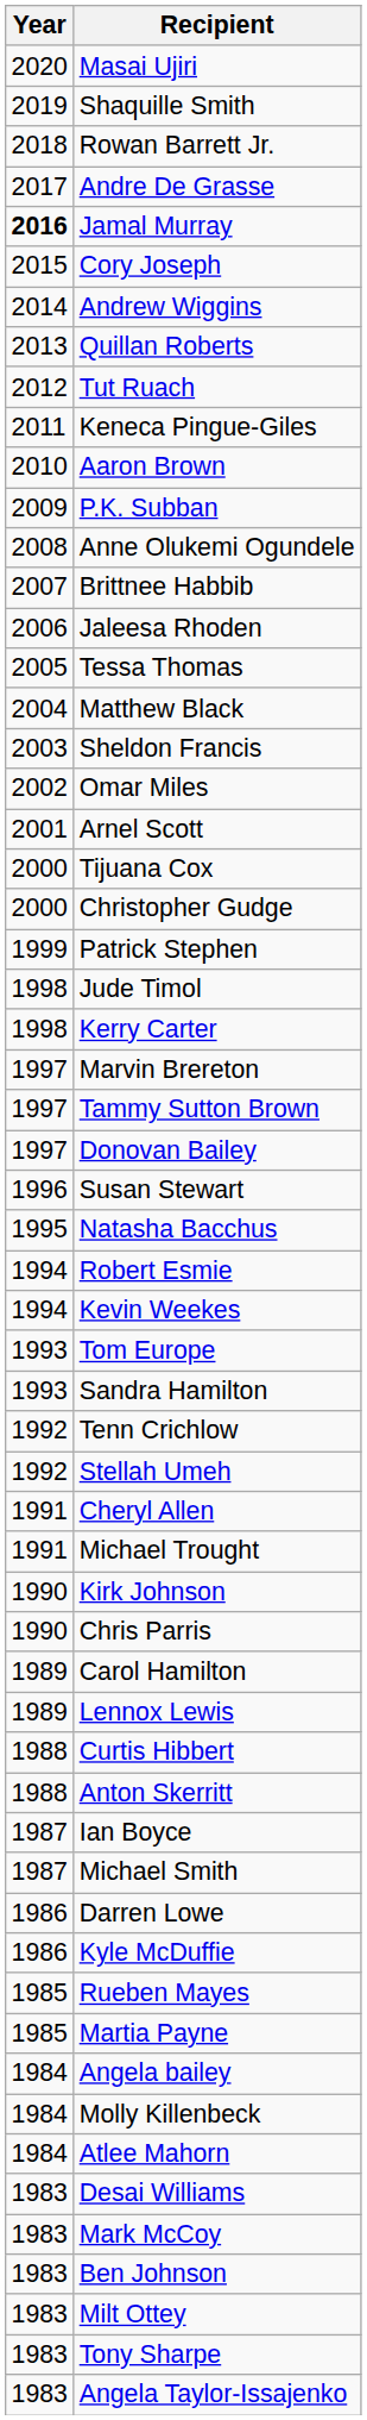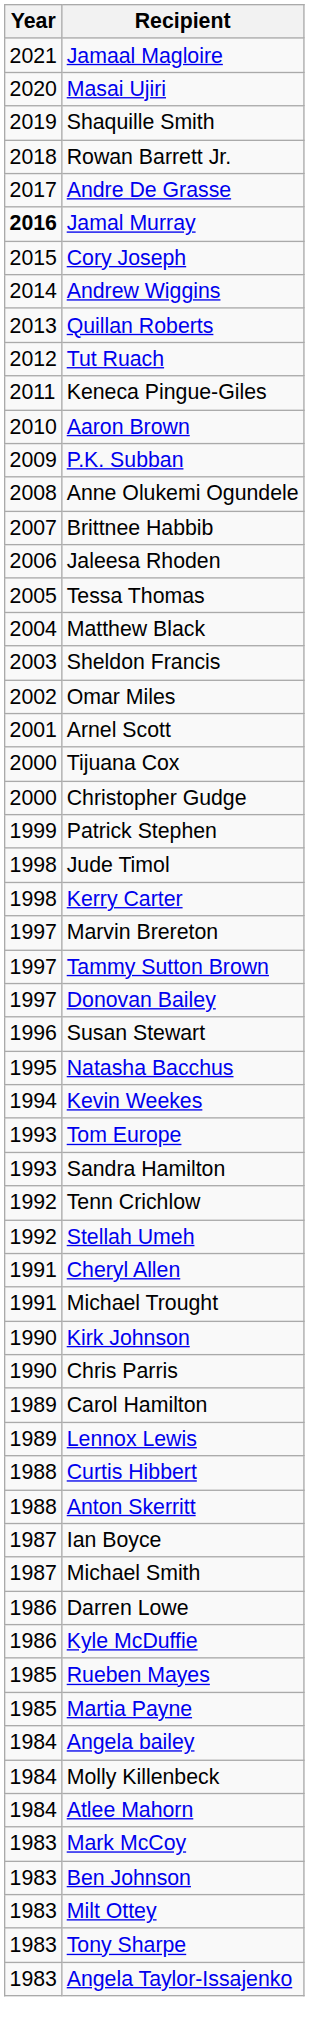 <table class="wikitable sortable">
 <tr>
 <th>Year</th>
 <th>Recipient</th>
+</tr>
+<tr>
+<td>2021</td>
+<td><a href='#'>Jamaal Magloire</a></td>
 </tr>
 <tr>
 <td>2020</td>
 <td><a href='#'>Masai Ujiri</a></td>
 </tr>
 <tr>
 <td>2019</td>
 <td>Shaquille Smith</td>
 </tr>
 <tr>
 <td>2018</td>
 <td>Rowan Barrett Jr.</td>
 </tr>
 <tr>
 <td>2017</td>
 <td><a href='#'>Andre De Grasse</a></td>
 </tr>
 <tr>
 <td><strong>2016</strong></td>
 <td><a href='#'>Jamal Murray</a></td>
 </tr>
 <tr>
 <td>2015</td>
 <td><a href='#'>Cory Joseph</a></td>
 </tr>
 <tr>
 <td>2014</td>
 <td><a href='#'>Andrew Wiggins</a></td>
 </tr>
 <tr>
 <td>2013</td>
 <td><a href='#'>Quillan Roberts</a></td>
 </tr>
 <tr>
 <td>2012</td>
 <td><a href='#'>Tut Ruach</a></td>
 </tr>
 <tr>
 <td>2011</td>
 <td>Keneca Pingue-Giles</td>
 </tr>
 <tr>
 <td>2010</td>
 <td><a href='#'>Aaron Brown</a></td>
 </tr>
 <tr>
 <td>2009</td>
 <td><a href='#'>P.K. Subban</a></td>
 </tr>
 <tr>
 <td>2008</td>
 <td>Anne Olukemi Ogundele</td>
 </tr>
 <tr>
 <td>2007</td>
 <td>Brittnee Habbib</td>
 </tr>
 <tr>
 <td>2006</td>
 <td>Jaleesa Rhoden</td>
 </tr>
 <tr>
 <td>2005</td>
 <td>Tessa Thomas</td>
 </tr>
 <tr>
 <td>2004</td>
 <td>Matthew Black</td>
 </tr>
 <tr>
 <td>2003</td>
 <td>Sheldon Francis</td>
 </tr>
 <tr>
 <td>2002</td>
 <td>Omar Miles</td>
 </tr>
 <tr>
 <td>2001</td>
 <td>Arnel Scott</td>
 </tr>
 <tr>
 <td>2000</td>
 <td>Tijuana Cox</td>
 </tr>
 <tr>
 <td>2000</td>
 <td>Christopher Gudge</td>
 </tr>
 <tr>
 <td>1999</td>
 <td>Patrick Stephen</td>
 </tr>
 <tr>
 <td>1998</td>
 <td>Jude Timol</td>
 </tr>
 <tr>
 <td>1998</td>
 <td><a href='#'>Kerry Carter</a></td>
 </tr>
 <tr>
 <td>1997</td>
 <td>Marvin Brereton</td>
 </tr>
 <tr>
 <td>1997</td>
 <td><a href='#'>Tammy Sutton Brown</a></td>
 </tr>
 <tr>
 <td>1997</td>
 <td><a href='#'>Donovan Bailey</a></td>
 </tr>
 <tr>
 <td>1996</td>
 <td>Susan Stewart</td>
 </tr>
 <tr>
 <td>1995</td>
 <td><a href='#'>Natasha Bacchus</a></td>
 </tr>
 <tr>
 <td>1994</td>
-<td><a href='#'>Robert Esmie</a></td>
-</tr>
-<tr>
-<td>1994</td>
 <td><a href='#'>Kevin Weekes</a></td>
 </tr>
 <tr>
 <td>1993</td>
 <td><a href='#'>Tom Europe</a></td>
 </tr>
 <tr>
 <td>1993</td>
 <td>Sandra Hamilton</td>
 </tr>
 <tr>
 <td>1992</td>
 <td>Tenn Crichlow</td>
 </tr>
 <tr>
 <td>1992</td>
 <td><a href='#'>Stellah Umeh</a></td>
 </tr>
 <tr>
 <td>1991</td>
 <td><a href='#'>Cheryl Allen</a></td>
 </tr>
 <tr>
 <td>1991</td>
 <td>Michael Trought</td>
 </tr>
 <tr>
 <td>1990</td>
 <td><a href='#'>Kirk Johnson</a></td>
 </tr>
 <tr>
 <td>1990</td>
 <td>Chris Parris</td>
 </tr>
 <tr>
 <td>1989</td>
 <td>Carol Hamilton</td>
 </tr>
 <tr>
 <td>1989</td>
 <td><a href='#'>Lennox Lewis</a></td>
 </tr>
 <tr>
 <td>1988</td>
 <td><a href='#'>Curtis Hibbert</a></td>
 </tr>
 <tr>
 <td>1988</td>
 <td><a href='#'>Anton Skerritt</a></td>
 </tr>
 <tr>
 <td>1987</td>
 <td>Ian Boyce</td>
 </tr>
 <tr>
 <td>1987</td>
 <td>Michael Smith</td>
 </tr>
 <tr>
 <td>1986</td>
 <td>Darren Lowe</td>
 </tr>
 <tr>
 <td>1986</td>
 <td><a href='#'>Kyle McDuffie</a></td>
 </tr>
 <tr>
 <td>1985</td>
 <td><a href='#'>Rueben Mayes</a></td>
 </tr>
 <tr>
 <td>1985</td>
 <td><a href='#'>Martia Payne</a></td>
 </tr>
 <tr>
 <td>1984</td>
 <td><a href='#'>Angela bailey</a></td>
 </tr>
 <tr>
 <td>1984</td>
 <td>Molly Killenbeck</td>
 </tr>
 <tr>
 <td>1984</td>
 <td><a href='#'>Atlee Mahorn</a></td>
 </tr>
 <tr>
 <td>1983</td>
-<td><a href='#'>Desai Williams</a></td>
-</tr>
-<tr>
-<td>1983</td>
 <td><a href='#'>Mark McCoy</a></td>
 </tr>
 <tr>
 <td>1983</td>
 <td><a href='#'>Ben Johnson</a></td>
 </tr>
 <tr>
 <td>1983</td>
 <td><a href='#'>Milt Ottey</a></td>
 </tr>
 <tr>
 <td>1983</td>
 <td><a href='#'>Tony Sharpe</a></td>
 </tr>
 <tr>
 <td>1983</td>
 <td><a href='#'>Angela Taylor-Issajenko</a></td>
 </tr>
 </table>
